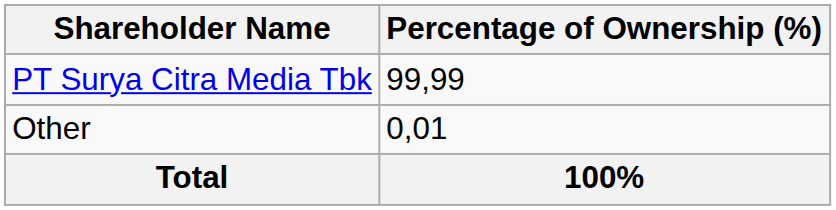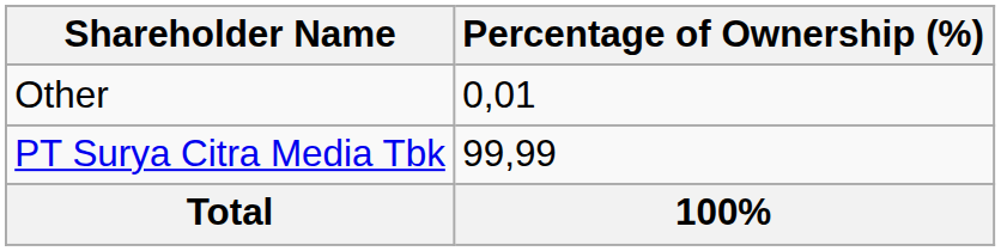 <table class="wikitable sortable">
 <tr>
 <th>Shareholder Name</th>
 <th>Percentage of Ownership (%)</th>
 </tr>
 <tr>
+<td>Other</td>
+<td>0,01</td>
+</tr>
+<tr>
 <td><a href='#'>PT Surya Citra Media Tbk</a></td>
 <td>99,99</td>
-</tr>
-<tr>
-<td>Other</td>
-<td>0,01</td>
 </tr>
 <tr>
 <th>Total</th>
 <th>100%</th>
 </tr>
 </table>
